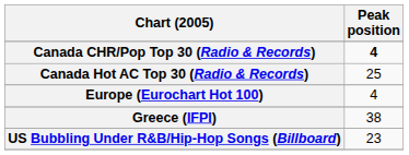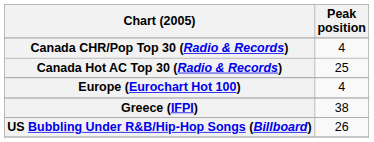 <table class="wikitable plainrowheaders sortable" style="text-align:center">
 <tr>
 <th>Chart (2005)</th>
 <th>Peak<br>position</th>
 </tr>
 <tr>
 </tr>
 <tr>
 </tr>
 <tr>
 </tr>
 <tr>
 </tr>
 <tr>
 </tr>
 <tr>
 <th scope="row">Canada CHR/Pop Top 30 (<em><a href='#'>Radio & Records</a></em>)</th>
-<td><strong>4</strong></td>
+<td>4</td>
 </tr>
 <tr>
 <th scope="row">Canada Hot AC Top 30 (<em><a href='#'>Radio & Records</a></em>)</th>
 <td>25</td>
 </tr>
 <tr>
 </tr>
 <tr>
 <th scope="row">Europe (<a href='#'>Eurochart Hot 100</a>)</th>
 <td>4</td>
 </tr>
 <tr>
 </tr>
 <tr>
 <th scope="row">Greece (<a href='#'>IFPI</a>)</th>
 <td>38</td>
 </tr>
 <tr>
 </tr>
 <tr>
 </tr>
 <tr>
 </tr>
 <tr>
 </tr>
 <tr>
 </tr>
 <tr>
 </tr>
 <tr>
 </tr>
 <tr>
 </tr>
 <tr>
 </tr>
 <tr>
 </tr>
 <tr>
 </tr>
 <tr>
 </tr>
 <tr>
 </tr>
 <tr>
 <th scope="row">US <a href='#'>Bubbling Under R&B/Hip-Hop Songs</a> (<em><a href='#'>Billboard</a></em>)</th>
-<td>23</td>
+<td>26</td>
 </tr>
 <tr>
 </tr>
 </table>
